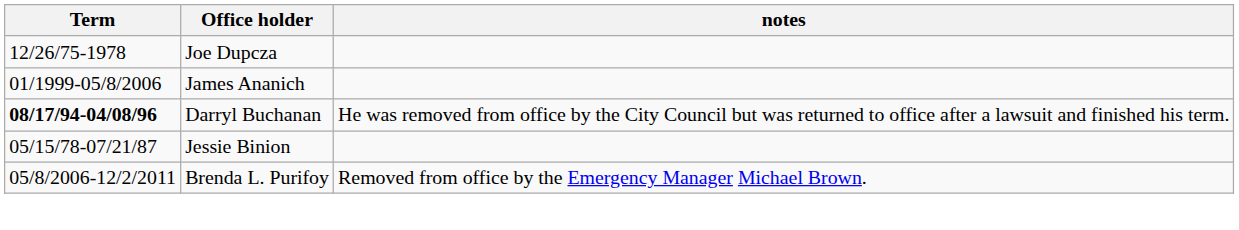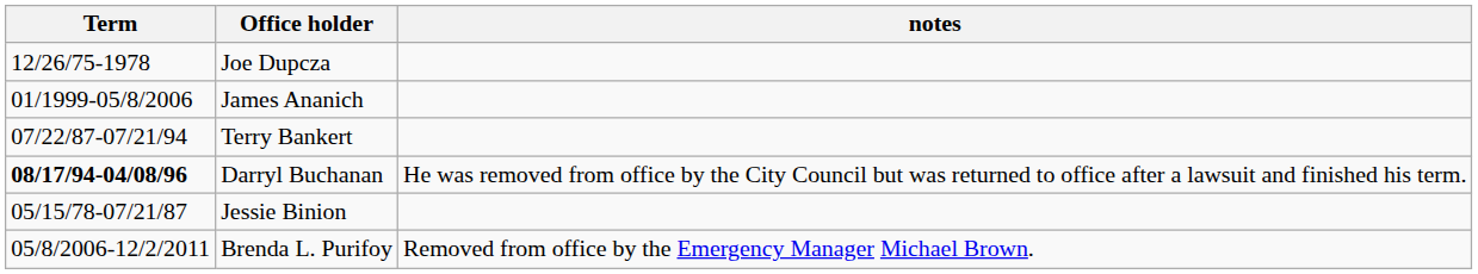 <table class="wikitable" border="1">
 <tr>
 <th>Term</th>
 <th>Office holder</th>
 <th>notes</th>
 </tr>
 <tr>
 <td>12/26/75-1978</td>
 <td>Joe Dupcza</td>
 <td></td>
 </tr>
 <tr>
 <td>01/1999-05/8/2006</td>
 <td>James Ananich</td>
+<td></td>
+</tr>
+<tr>
+<td>07/22/87-07/21/94</td>
+<td>Terry Bankert</td>
 <td></td>
 </tr>
 <tr>
 <td><strong>08/17/94-04/08/96</strong></td>
 <td>Darryl Buchanan</td>
 <td>He was removed from office by the City Council but was returned to office after a lawsuit and finished his term.</td>
 </tr>
 <tr>
 <td>05/15/78-07/21/87</td>
 <td>Jessie Binion</td>
 <td></td>
 </tr>
 <tr>
 <td>05/8/2006-12/2/2011</td>
 <td>Brenda L. Purifoy</td>
 <td>Removed from office by the <a href='#'>Emergency Manager</a> <a href='#'>Michael Brown</a>.</td>
 </tr>
 </table>
